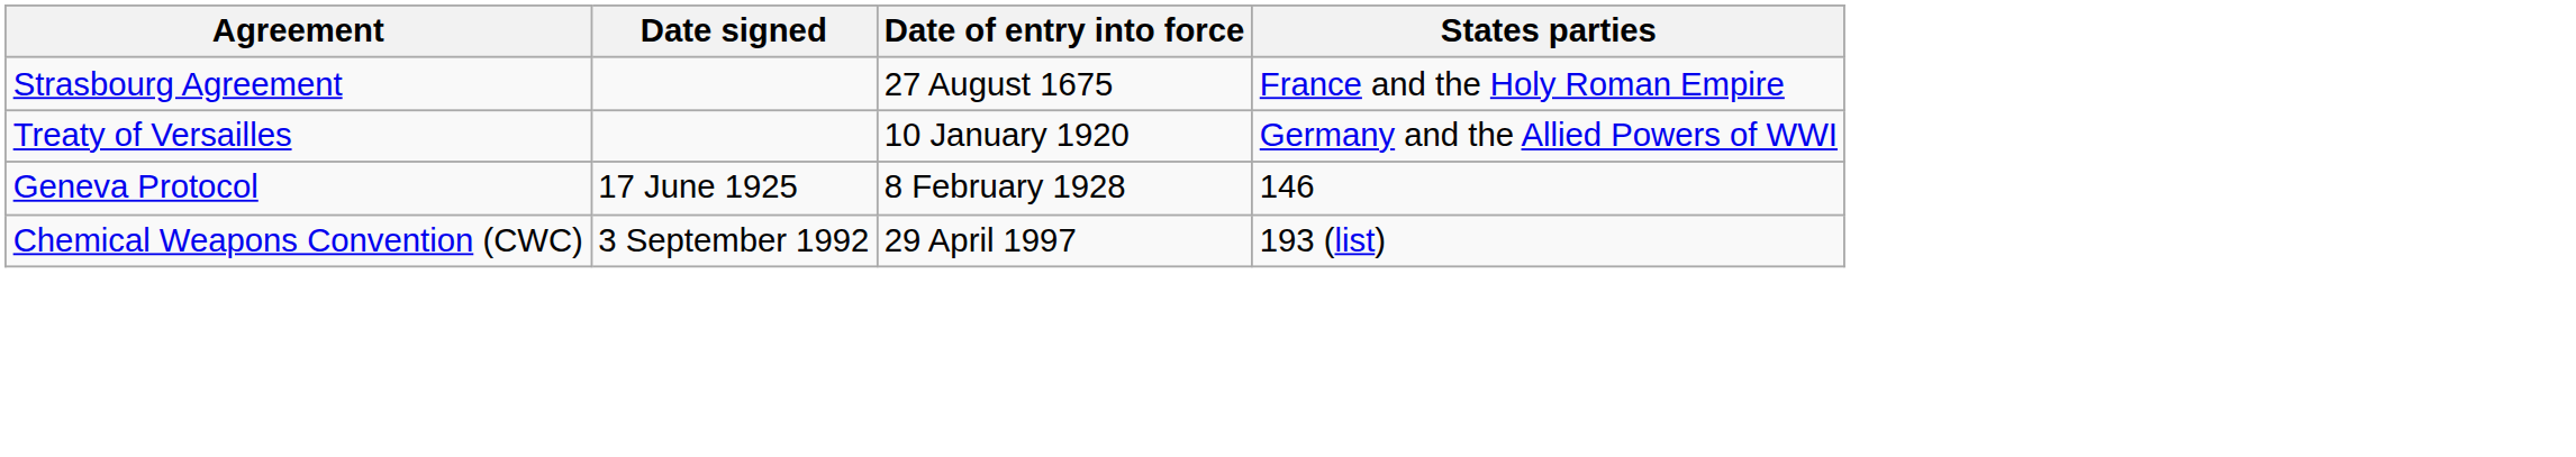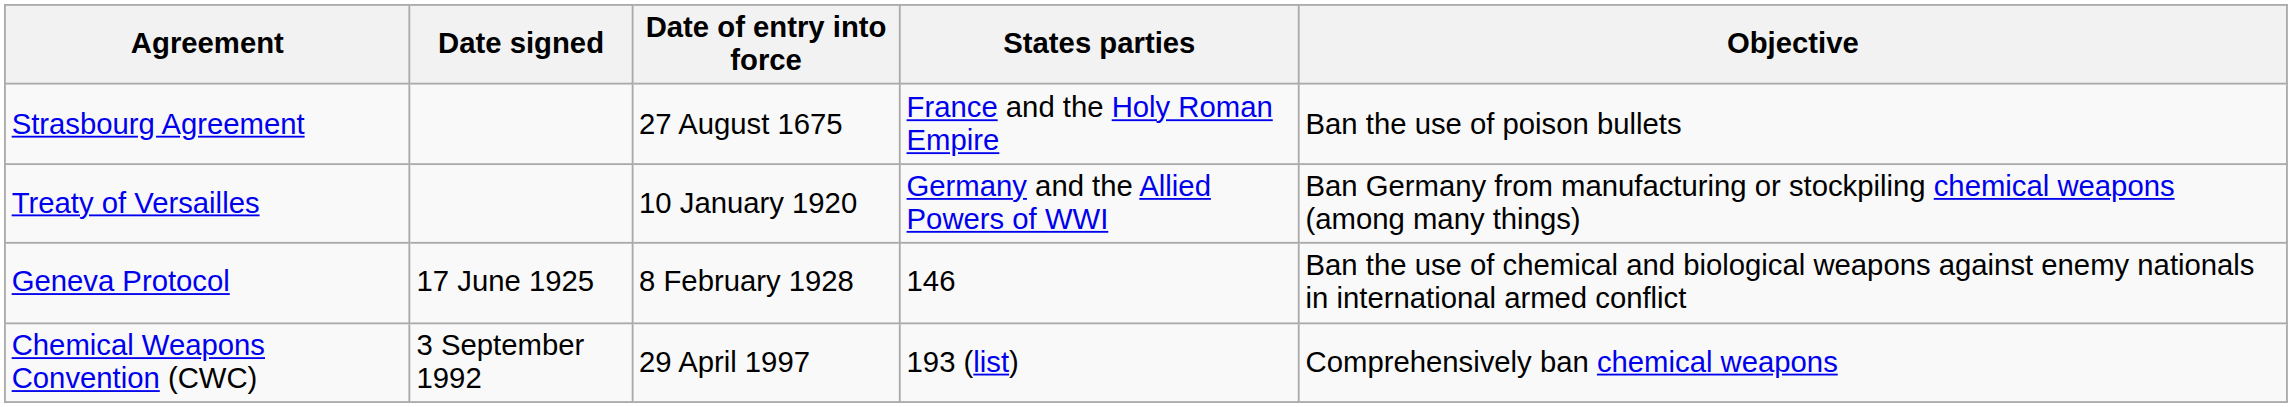 <table class="wikitable sortable">
 <tr>
 <th>Agreement</th>
 <th>Date signed</th>
 <th>Date of entry into force</th>
 <th>States parties</th>
+<th>Objective</th>
 </tr>
 <tr>
 <td><a href='#'>Strasbourg Agreement</a></td>
 <td></td>
 <td>27 August 1675</td>
 <td><a href='#'>France</a> and the <a href='#'>Holy Roman Empire</a></td>
+<td>Ban the use of poison bullets</td>
 </tr>
 <tr>
 <td><a href='#'>Treaty of Versailles</a></td>
 <td></td>
 <td>10 January 1920</td>
 <td><a href='#'>Germany</a> and the <a href='#'>Allied Powers of WWI</a></td>
+<td>Ban Germany from manufacturing or stockpiling <a href='#'>chemical weapons</a> (among many things)</td>
 </tr>
 <tr>
 <td><a href='#'>Geneva Protocol</a></td>
 <td>17 June 1925</td>
 <td>8 February 1928</td>
 <td>146</td>
+<td>Ban the use of chemical and biological weapons against enemy nationals in international armed conflict</td>
 </tr>
 <tr>
 <td><a href='#'>Chemical Weapons Convention</a> (CWC)</td>
 <td>3 September 1992</td>
 <td>29 April 1997</td>
 <td>193 (<a href='#'>list</a>)</td>
+<td>Comprehensively ban <a href='#'>chemical weapons</a></td>
 </tr>
 </table>
